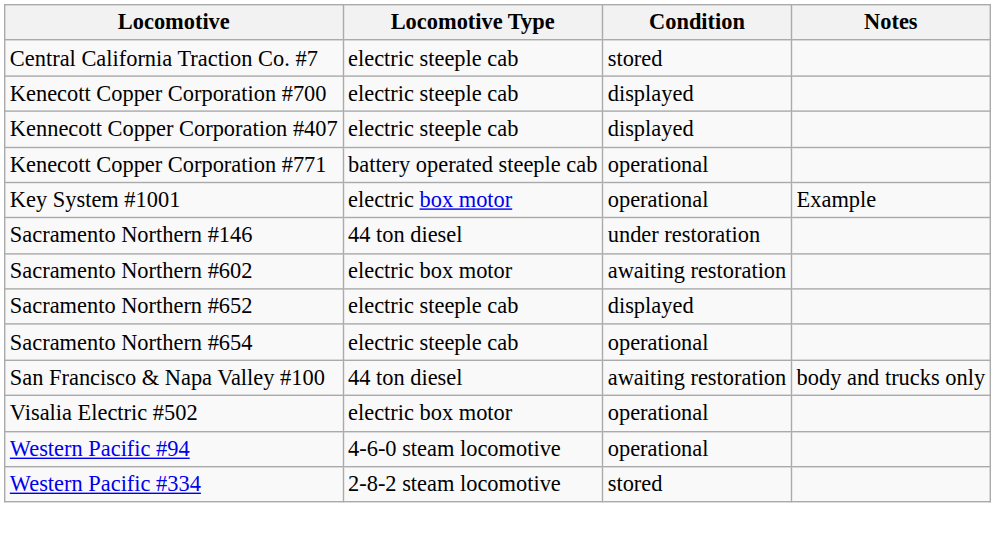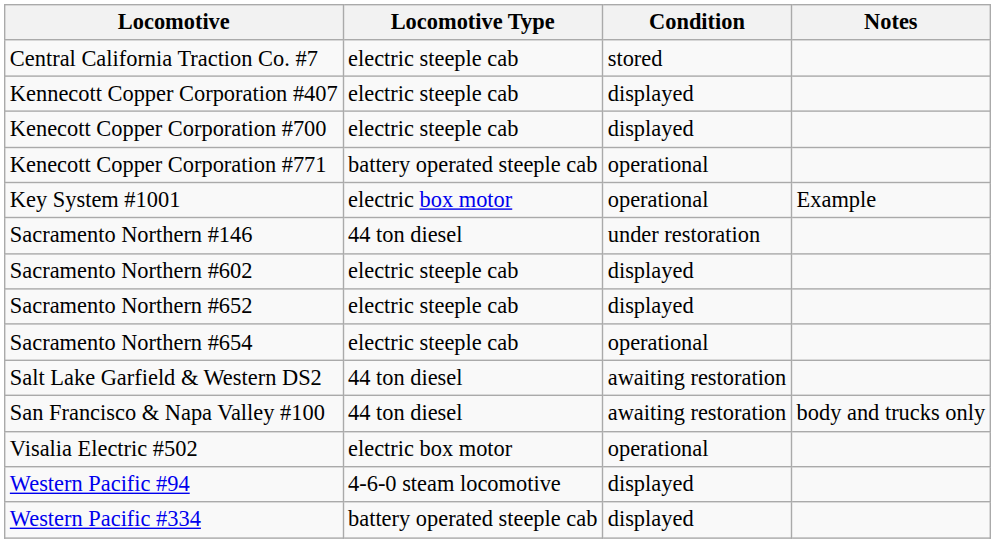 <table class="wikitable">
 <tr>
 <th>Locomotive</th>
 <th>Locomotive Type</th>
 <th>Condition</th>
 <th>Notes</th>
 </tr>
 <tr>
 <td>Central California Traction Co. #7</td>
 <td>electric steeple cab</td>
 <td>stored</td>
 <td></td>
 </tr>
 <tr>
-<td>Kenecott Copper Corporation #700</td>
+<td>Kennecott Copper Corporation #407</td>
 <td>electric steeple cab</td>
 <td>displayed</td>
 <td></td>
 </tr>
 <tr>
-<td>Kennecott Copper Corporation #407</td>
+<td>Kenecott Copper Corporation #700</td>
 <td>electric steeple cab</td>
 <td>displayed</td>
 <td></td>
 </tr>
 <tr>
 <td>Kenecott Copper Corporation #771</td>
 <td>battery operated steeple cab</td>
 <td>operational</td>
 <td></td>
 </tr>
 <tr>
 <td>Key System #1001</td>
 <td>electric <a href='#'>box motor</a></td>
 <td>operational</td>
 <td>Example</td>
 </tr>
 <tr>
 <td>Sacramento Northern #146</td>
 <td>44 ton diesel</td>
 <td>under restoration</td>
 <td></td>
 </tr>
 <tr>
 <td>Sacramento Northern #602</td>
-<td>electric box motor</td>
-<td>awaiting restoration</td>
+<td>electric steeple cab</td>
+<td>displayed</td>
 <td></td>
 </tr>
 <tr>
 <td>Sacramento Northern #652</td>
 <td>electric steeple cab</td>
 <td>displayed</td>
 <td></td>
 </tr>
 <tr>
 <td>Sacramento Northern #654</td>
 <td>electric steeple cab</td>
 <td>operational</td>
+<td></td>
+</tr>
+<tr>
+<td>Salt Lake Garfield & Western DS2</td>
+<td>44 ton diesel</td>
+<td>awaiting restoration</td>
 <td></td>
 </tr>
 <tr>
 <td>San Francisco & Napa Valley #100</td>
 <td>44 ton diesel</td>
 <td>awaiting restoration</td>
 <td>body and trucks only</td>
 </tr>
 <tr>
 <td>Visalia Electric #502</td>
 <td>electric box motor</td>
 <td>operational</td>
 <td></td>
 </tr>
 <tr>
 <td><a href='#'>Western Pacific #94</a></td>
 <td>4-6-0 steam locomotive</td>
-<td>operational</td>
+<td>displayed</td>
 <td></td>
 </tr>
 <tr>
 <td><a href='#'>Western Pacific #334</a></td>
-<td>2-8-2 steam locomotive</td>
-<td>stored</td>
+<td>battery operated steeple cab</td>
+<td>displayed</td>
 <td></td>
 </tr>
 </table>
